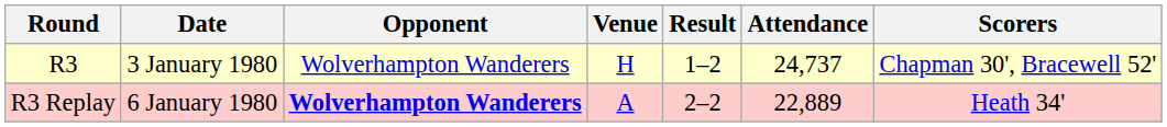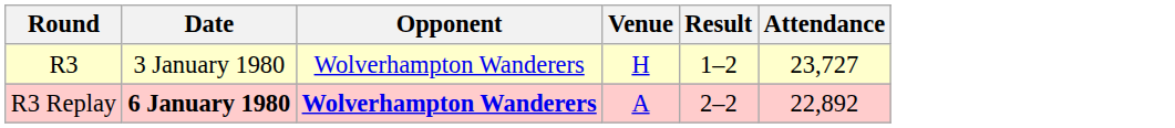 <table class="wikitable" style="font-size:100%; text-align:center">
 <tr>
 <th>Round</th>
 <th>Date</th>
 <th>Opponent</th>
 <th>Venue</th>
 <th>Result</th>
 <th>Attendance</th>
-<th>Scorers</th>
 </tr>
 <tr style="background-color: #FFFFCC;">
 <td>R3</td>
 <td>3 January 1980</td>
 <td><a href='#'>Wolverhampton Wanderers</a></td>
 <td><a href='#'>H</a></td>
 <td>1–2</td>
-<td>24,737</td>
-<td><a href='#'>Chapman</a> 30', <a href='#'>Bracewell</a> 52'</td>
+<td>23,727</td>
 </tr>
 <tr style="background-color: #FFCCCC;">
 <td>R3 Replay</td>
-<td>6 January 1980</td>
+<td><strong>6 January 1980</strong></td>
 <td><strong><a href='#'>Wolverhampton Wanderers</a></strong></td>
 <td><a href='#'>A</a></td>
 <td>2–2</td>
-<td>22,889</td>
-<td><a href='#'>Heath</a> 34'</td>
+<td>22,892</td>
 </tr>
 </table>
